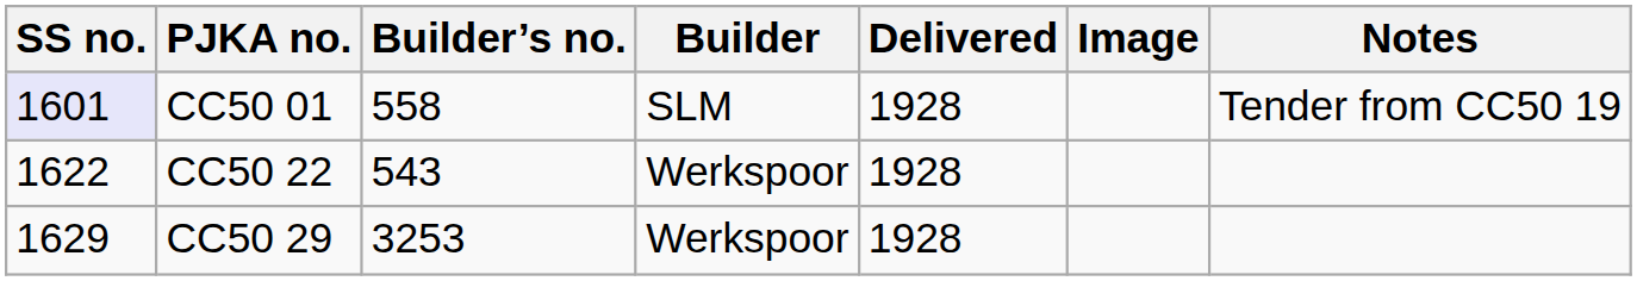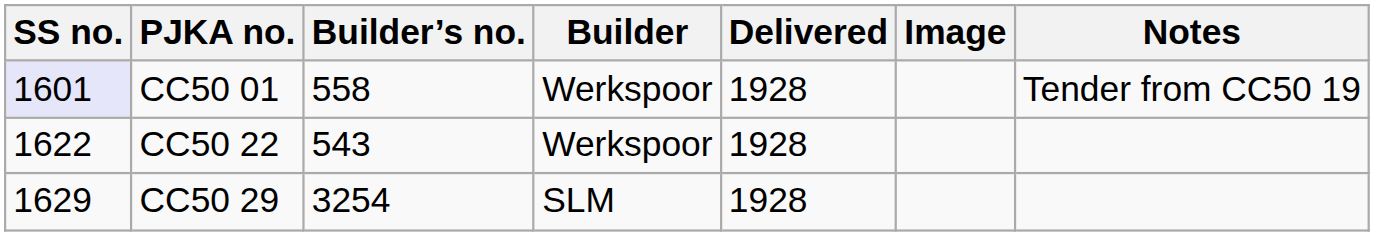 <table class="wikitable sortable">
 <tr>
 <th>SS no.</th>
 <th>PJKA no.</th>
 <th>Builder’s no.</th>
 <th>Builder</th>
 <th>Delivered</th>
 <th>Image</th>
 <th>Notes</th>
 </tr>
 <tr>
 <td style="background: lavender;">1601</td>
 <td>CC50 01</td>
 <td>558</td>
-<td>SLM</td>
+<td>Werkspoor</td>
 <td>1928</td>
 <td></td>
 <td>Tender from CC50 19</td>
 </tr>
 <tr>
 <td>1622</td>
 <td>CC50 22</td>
 <td>543</td>
 <td>Werkspoor</td>
 <td>1928</td>
 <td></td>
 <td></td>
 </tr>
 <tr>
 <td>1629</td>
 <td>CC50 29</td>
-<td>3253</td>
-<td>Werkspoor</td>
+<td>3254</td>
+<td>SLM</td>
 <td>1928</td>
 <td></td>
 <td></td>
 </tr>
 </table>
